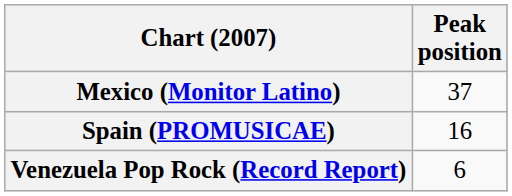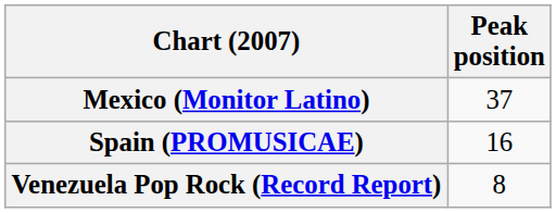 <table class="wikitable sortable plainrowheaders" style="text-align:center">
 <tr>
 <th scope="col">Chart (2007)</th>
 <th scope="col">Peak<br>position</th>
 </tr>
 <tr>
 <th scope="row">Mexico (<a href='#'>Monitor Latino</a>)</th>
 <td style="text-align:center;">37</td>
 </tr>
 <tr>
 <th scope="row">Spain (<a href='#'>PROMUSICAE</a>)</th>
 <td style="text-align:center;">16</td>
 </tr>
 <tr>
 <th scope="row">Venezuela Pop Rock (<a href='#'>Record Report</a>)</th>
-<td align="center">6</td>
+<td align="center">8</td>
 </tr>
 </table>
